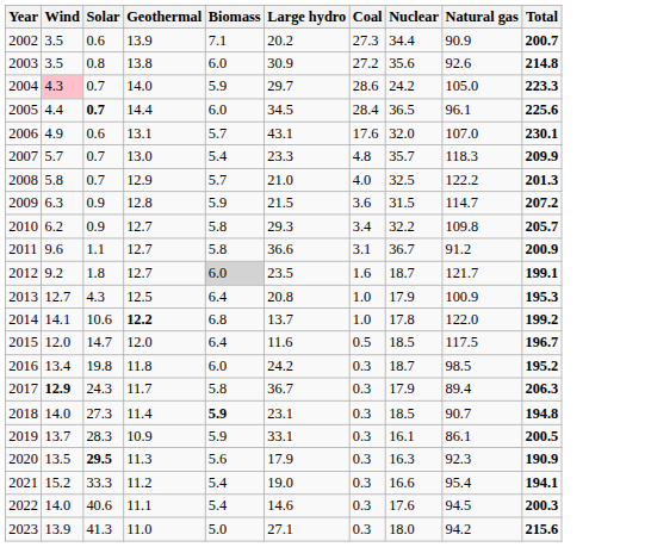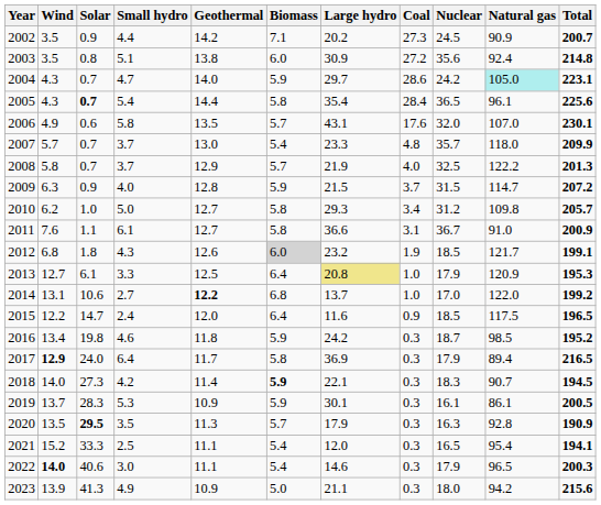 <table class="wikitable" >
 <tr>
 <th>Year</th>
 <th>Wind</th>
 <th>Solar</th>
+<th>Small hydro</th>
 <th>Geothermal</th>
 <th>Biomass</th>
 <th>Large hydro</th>
 <th>Coal</th>
 <th>Nuclear</th>
 <th>Natural gas</th>
 <th>Total</th>
 </tr>
 <tr>
 <td>2002</td>
 <td>3.5</td>
-<td>0.6</td>
-<td>13.9</td>
+<td>0.9</td>
+<td>4.4</td>
+<td>14.2</td>
 <td>7.1</td>
 <td>20.2</td>
 <td>27.3</td>
-<td>34.4</td>
+<td>24.5</td>
 <td>90.9</td>
 <td><strong>200.7</strong></td>
 </tr>
 <tr>
 <td>2003</td>
 <td>3.5</td>
 <td>0.8</td>
+<td>5.1</td>
 <td>13.8</td>
 <td>6.0</td>
 <td>30.9</td>
 <td>27.2</td>
 <td>35.6</td>
-<td>92.6</td>
+<td>92.4</td>
 <td><strong>214.8</strong></td>
 </tr>
 <tr>
 <td>2004</td>
-<td style="background: pink;">4.3</td>
+<td>4.3</td>
 <td>0.7</td>
+<td>4.7</td>
 <td>14.0</td>
 <td>5.9</td>
 <td>29.7</td>
 <td>28.6</td>
 <td>24.2</td>
-<td>105.0</td>
-<td><strong>223.3</strong></td>
+<td style="background: paleturquoise;">105.0</td>
+<td><strong>223.1</strong></td>
 </tr>
 <tr>
 <td>2005</td>
-<td>4.4</td>
+<td>4.3</td>
 <td><strong>0.7</strong></td>
+<td>5.4</td>
 <td>14.4</td>
-<td>6.0</td>
-<td>34.5</td>
+<td>5.8</td>
+<td>35.4</td>
 <td>28.4</td>
 <td>36.5</td>
 <td>96.1</td>
 <td><strong>225.6</strong></td>
 </tr>
 <tr>
 <td>2006</td>
 <td>4.9</td>
 <td>0.6</td>
-<td>13.1</td>
+<td>5.8</td>
+<td>13.5</td>
 <td>5.7</td>
 <td>43.1</td>
 <td>17.6</td>
 <td>32.0</td>
 <td>107.0</td>
 <td><strong>230.1</strong></td>
 </tr>
 <tr>
 <td>2007</td>
 <td>5.7</td>
 <td>0.7</td>
+<td>3.7</td>
 <td>13.0</td>
 <td>5.4</td>
 <td>23.3</td>
 <td>4.8</td>
 <td>35.7</td>
-<td>118.3</td>
+<td>118.0</td>
 <td><strong>209.9</strong></td>
 </tr>
 <tr>
 <td>2008</td>
 <td>5.8</td>
 <td>0.7</td>
+<td>3.7</td>
 <td>12.9</td>
 <td>5.7</td>
-<td>21.0</td>
+<td>21.9</td>
 <td>4.0</td>
 <td>32.5</td>
 <td>122.2</td>
 <td><strong>201.3</strong></td>
 </tr>
 <tr>
 <td>2009</td>
 <td>6.3</td>
 <td>0.9</td>
+<td>4.0</td>
 <td>12.8</td>
 <td>5.9</td>
 <td>21.5</td>
-<td>3.6</td>
+<td>3.7</td>
 <td>31.5</td>
 <td>114.7</td>
 <td><strong>207.2</strong></td>
 </tr>
 <tr>
 <td>2010</td>
 <td>6.2</td>
-<td>0.9</td>
+<td>1.0</td>
+<td>5.0</td>
 <td>12.7</td>
 <td>5.8</td>
 <td>29.3</td>
 <td>3.4</td>
-<td>32.2</td>
+<td>31.2</td>
 <td>109.8</td>
 <td><strong>205.7</strong></td>
 </tr>
 <tr>
 <td>2011</td>
-<td>9.6</td>
+<td>7.6</td>
 <td>1.1</td>
+<td>6.1</td>
 <td>12.7</td>
 <td>5.8</td>
 <td>36.6</td>
 <td>3.1</td>
 <td>36.7</td>
-<td>91.2</td>
+<td>91.0</td>
 <td><strong>200.9</strong></td>
 </tr>
 <tr>
 <td>2012</td>
-<td>9.2</td>
+<td>6.8</td>
 <td>1.8</td>
-<td>12.7</td>
+<td>4.3</td>
+<td>12.6</td>
 <td style="background: lightgrey;">6.0</td>
-<td>23.5</td>
-<td>1.6</td>
-<td>18.7</td>
+<td>23.2</td>
+<td>1.9</td>
+<td>18.5</td>
 <td>121.7</td>
 <td><strong>199.1</strong></td>
 </tr>
 <tr>
 <td>2013</td>
 <td>12.7</td>
-<td>4.3</td>
+<td>6.1</td>
+<td>3.3</td>
 <td>12.5</td>
 <td>6.4</td>
-<td>20.8</td>
+<td style="background: khaki;">20.8</td>
 <td>1.0</td>
 <td>17.9</td>
-<td>100.9</td>
+<td>120.9</td>
 <td><strong>195.3</strong></td>
 </tr>
 <tr>
 <td>2014</td>
-<td>14.1</td>
+<td>13.1</td>
 <td>10.6</td>
+<td>2.7</td>
 <td><strong>12.2</strong></td>
 <td>6.8</td>
 <td>13.7</td>
 <td>1.0</td>
-<td>17.8</td>
+<td>17.0</td>
 <td>122.0</td>
 <td><strong>199.2</strong></td>
 </tr>
 <tr>
 <td>2015</td>
-<td>12.0</td>
+<td>12.2</td>
 <td>14.7</td>
+<td>2.4</td>
 <td>12.0</td>
 <td>6.4</td>
 <td>11.6</td>
-<td>0.5</td>
+<td>0.9</td>
 <td>18.5</td>
 <td>117.5</td>
-<td><strong>196.7</strong></td>
+<td><strong>196.5</strong></td>
 </tr>
 <tr>
 <td>2016</td>
 <td>13.4</td>
 <td>19.8</td>
+<td>4.6</td>
 <td>11.8</td>
-<td>6.0</td>
+<td>5.9</td>
 <td>24.2</td>
 <td>0.3</td>
 <td>18.7</td>
 <td>98.5</td>
 <td><strong>195.2</strong></td>
 </tr>
 <tr>
 <td>2017</td>
 <td><strong>12.9</strong></td>
-<td>24.3</td>
+<td>24.0</td>
+<td>6.4</td>
 <td>11.7</td>
 <td>5.8</td>
-<td>36.7</td>
+<td>36.9</td>
 <td>0.3</td>
 <td>17.9</td>
 <td>89.4</td>
-<td><strong>206.3</strong></td>
+<td><strong>216.5</strong></td>
 </tr>
 <tr>
 <td>2018</td>
 <td>14.0</td>
 <td>27.3</td>
+<td>4.2</td>
 <td>11.4</td>
 <td><strong>5.9</strong></td>
-<td>23.1</td>
+<td>22.1</td>
 <td>0.3</td>
-<td>18.5</td>
+<td>18.3</td>
 <td>90.7</td>
-<td><strong>194.8</strong></td>
+<td><strong>194.5</strong></td>
 </tr>
 <tr>
 <td>2019</td>
 <td>13.7</td>
 <td>28.3</td>
+<td>5.3</td>
 <td>10.9</td>
 <td>5.9</td>
-<td>33.1</td>
+<td>30.1</td>
 <td>0.3</td>
 <td>16.1</td>
 <td>86.1</td>
 <td><strong>200.5</strong></td>
 </tr>
 <tr>
 <td>2020</td>
 <td>13.5</td>
 <td><strong>29.5</strong></td>
+<td>3.5</td>
 <td>11.3</td>
-<td>5.6</td>
+<td>5.7</td>
 <td>17.9</td>
 <td>0.3</td>
 <td>16.3</td>
-<td>92.3</td>
+<td>92.8</td>
 <td><strong>190.9</strong></td>
 </tr>
 <tr>
 <td>2021</td>
 <td>15.2</td>
 <td>33.3</td>
-<td>11.2</td>
+<td>2.5</td>
+<td>11.1</td>
 <td>5.4</td>
-<td>19.0</td>
+<td>12.0</td>
 <td>0.3</td>
-<td>16.6</td>
+<td>16.5</td>
 <td>95.4</td>
 <td><strong>194.1</strong></td>
 </tr>
 <tr>
 <td>2022</td>
-<td>14.0</td>
+<td><strong>14.0</strong></td>
 <td>40.6</td>
+<td>3.0</td>
 <td>11.1</td>
 <td>5.4</td>
 <td>14.6</td>
 <td>0.3</td>
-<td>17.6</td>
-<td>94.5</td>
+<td>17.9</td>
+<td>96.5</td>
 <td><strong>200.3</strong></td>
 </tr>
 <tr>
 <td>2023</td>
 <td>13.9</td>
 <td>41.3</td>
-<td>11.0</td>
+<td>4.9</td>
+<td>10.9</td>
 <td>5.0</td>
-<td>27.1</td>
+<td>21.1</td>
 <td>0.3</td>
 <td>18.0</td>
 <td>94.2</td>
 <td><strong>215.6</strong></td>
 </tr>
 </table>
